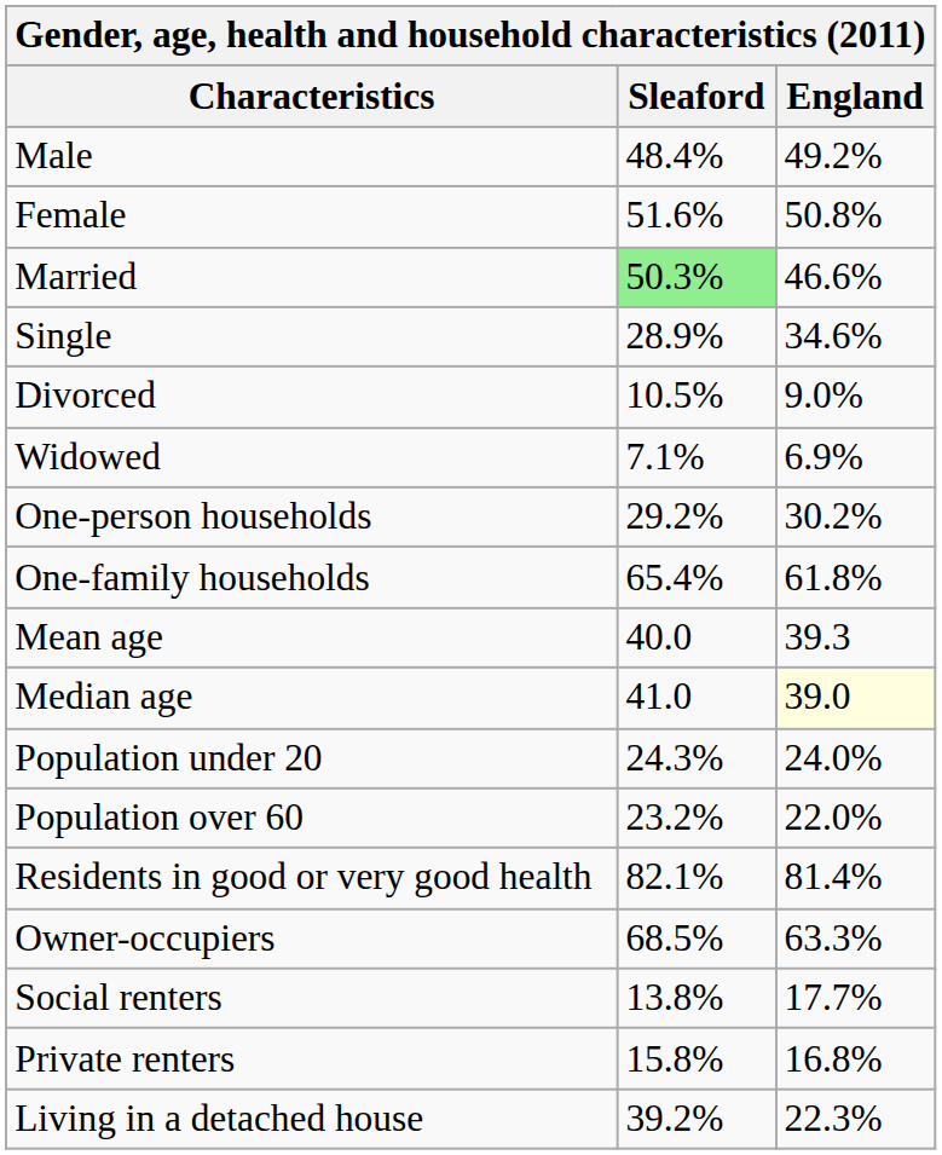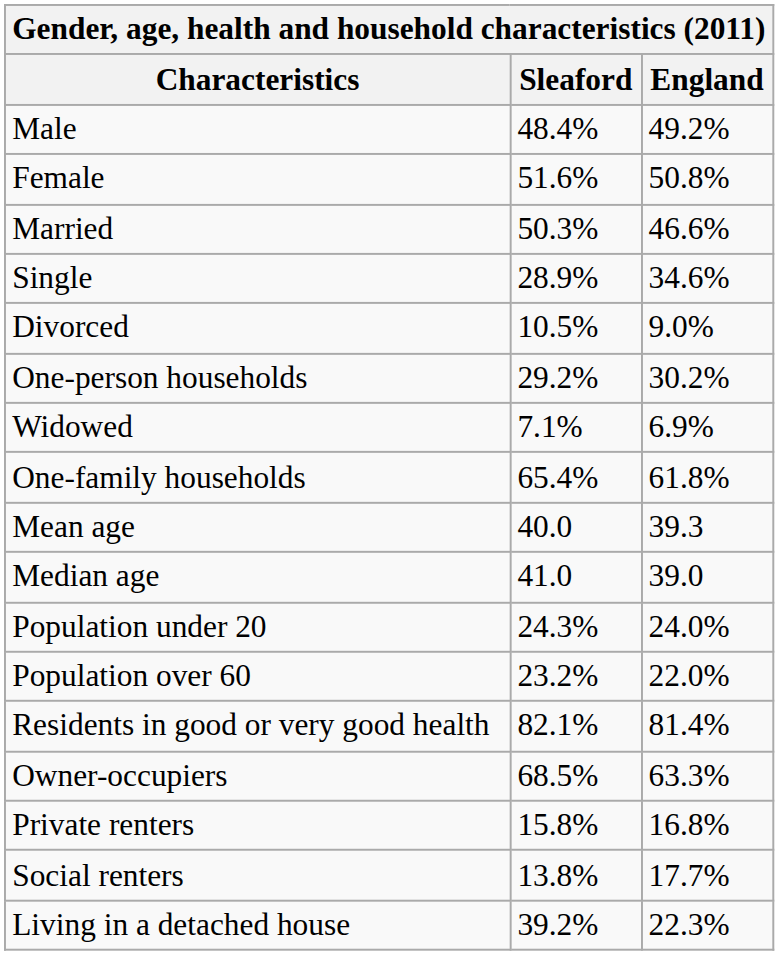 <table class="wikitable mw-collapsible mw-collapsed floatright">
 <tr>
 <th colspan="3">Gender, age, health and household characteristics (2011)</th>
 </tr>
 <tr>
 <th>Characteristics</th>
 <th>Sleaford</th>
 <th>England</th>
 </tr>
 <tr>
 <td>Male</td>
 <td>48.4%</td>
 <td>49.2%</td>
 </tr>
 <tr>
 <td>Female</td>
 <td>51.6%</td>
 <td>50.8%</td>
 </tr>
 <tr>
 <td>Married</td>
-<td style="background: lightgreen;">50.3%</td>
+<td>50.3%</td>
 <td>46.6%</td>
 </tr>
 <tr>
 <td>Single</td>
 <td>28.9%</td>
 <td>34.6%</td>
 </tr>
 <tr>
 <td>Divorced</td>
 <td>10.5%</td>
 <td>9.0%</td>
 </tr>
 <tr>
+<td>One-person households</td>
+<td>29.2%</td>
+<td>30.2%</td>
+</tr>
+<tr>
 <td>Widowed</td>
 <td>7.1%</td>
 <td>6.9%</td>
-</tr>
-<tr>
-<td>One-person households</td>
-<td>29.2%</td>
-<td>30.2%</td>
 </tr>
 <tr>
 <td>One-family households</td>
 <td>65.4%</td>
 <td>61.8%</td>
 </tr>
 <tr>
 <td>Mean age</td>
 <td>40.0</td>
 <td>39.3</td>
 </tr>
 <tr>
 <td>Median age</td>
 <td>41.0</td>
-<td style="background: lightyellow;">39.0</td>
+<td>39.0</td>
 </tr>
 <tr>
 <td>Population under 20</td>
 <td>24.3%</td>
 <td>24.0%</td>
 </tr>
 <tr>
 <td>Population over 60</td>
 <td>23.2%</td>
 <td>22.0%</td>
 </tr>
 <tr>
 <td>Residents in good or very good health</td>
 <td>82.1%</td>
 <td>81.4%</td>
 </tr>
 <tr>
 <td>Owner-occupiers</td>
 <td>68.5%</td>
 <td>63.3%</td>
 </tr>
 <tr>
+<td>Private renters</td>
+<td>15.8%</td>
+<td>16.8%</td>
+</tr>
+<tr>
 <td>Social renters</td>
 <td>13.8%</td>
 <td>17.7%</td>
-</tr>
-<tr>
-<td>Private renters</td>
-<td>15.8%</td>
-<td>16.8%</td>
 </tr>
 <tr>
 <td>Living in a detached house</td>
 <td>39.2%</td>
 <td>22.3%</td>
 </tr>
 </table>
